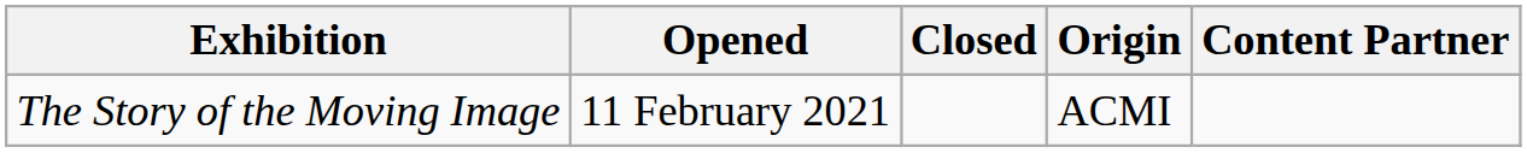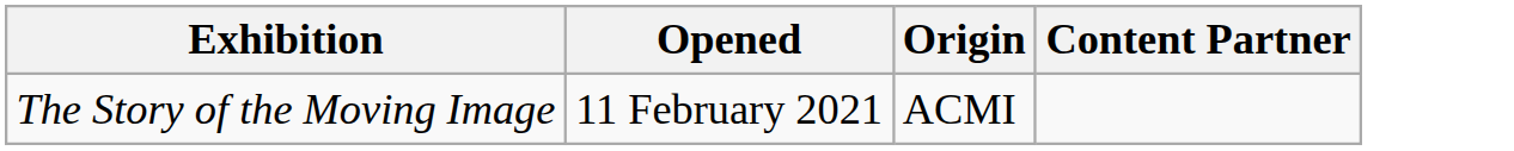 <table class="wikitable">
 <tr>
 <th>Exhibition</th>
 <th>Opened</th>
-<th>Closed</th>
 <th>Origin</th>
 <th>Content Partner</th>
 </tr>
 <tr>
 <td><em>The Story of the Moving Image</em></td>
 <td>11 February 2021</td>
-<td></td>
 <td>ACMI</td>
 <td></td>
 </tr>
 </table>
